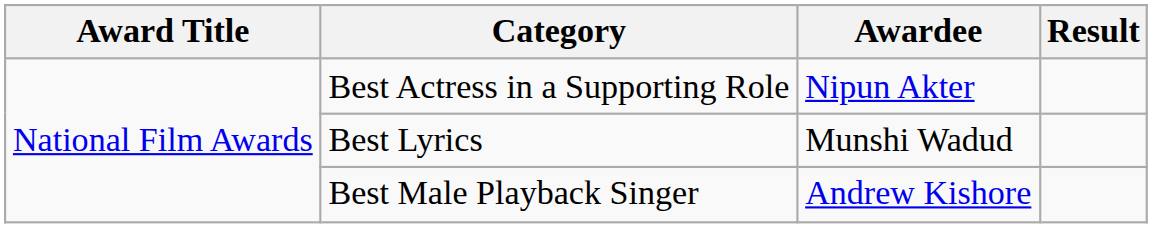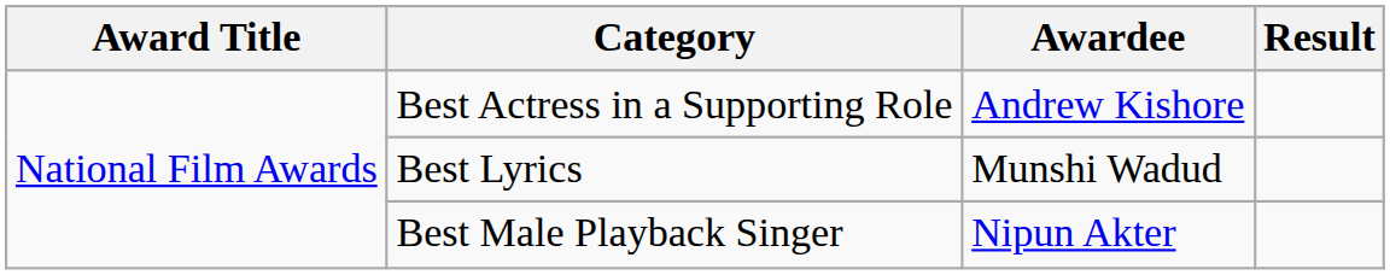 <table class="wikitable">
 <tr>
 <th>Award Title</th>
 <th>Category</th>
 <th>Awardee</th>
 <th>Result</th>
 </tr>
 <tr>
 <td rowspan="3"><a href='#'>National Film Awards</a></td>
 <td>Best Actress in a Supporting Role</td>
-<td><a href='#'>Nipun Akter</a></td>
+<td><a href='#'>Andrew Kishore</a></td>
 <td></td>
 </tr>
 <tr>
 <td>Best Lyrics</td>
 <td>Munshi Wadud</td>
 <td></td>
 </tr>
 <tr>
 <td>Best Male Playback Singer</td>
-<td><a href='#'>Andrew Kishore</a></td>
+<td><a href='#'>Nipun Akter</a></td>
 <td></td>
 </tr>
 </table>
